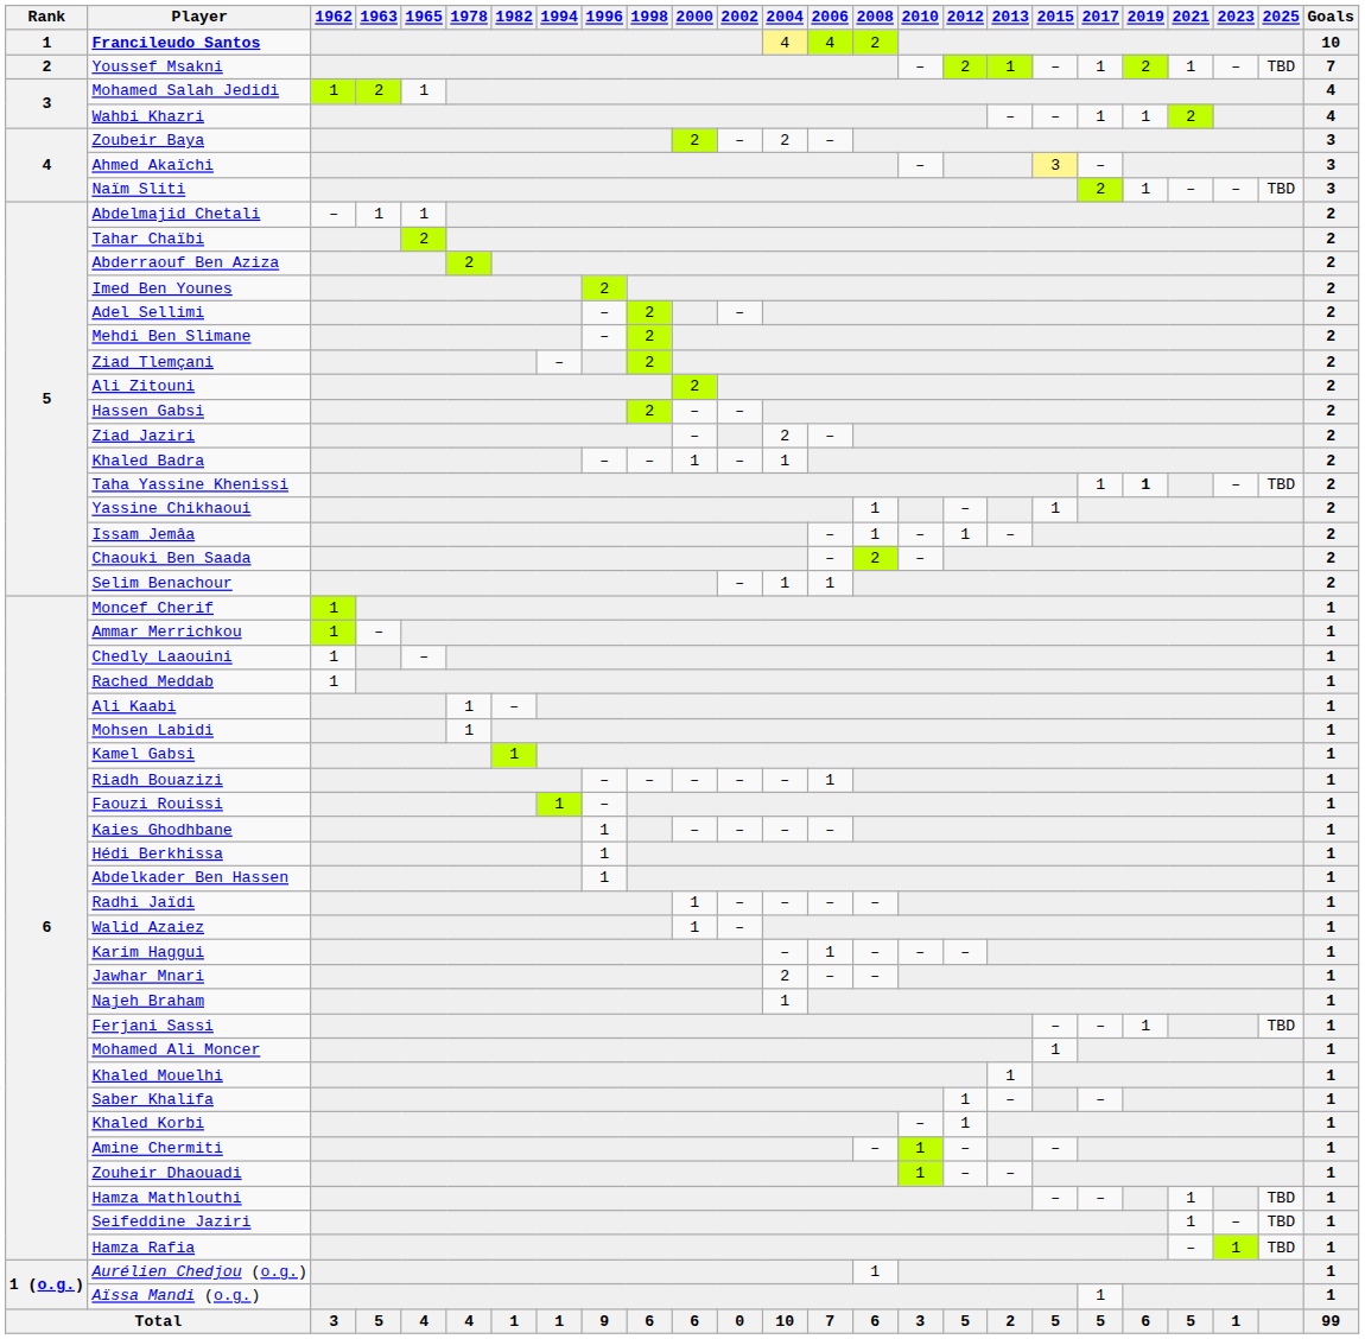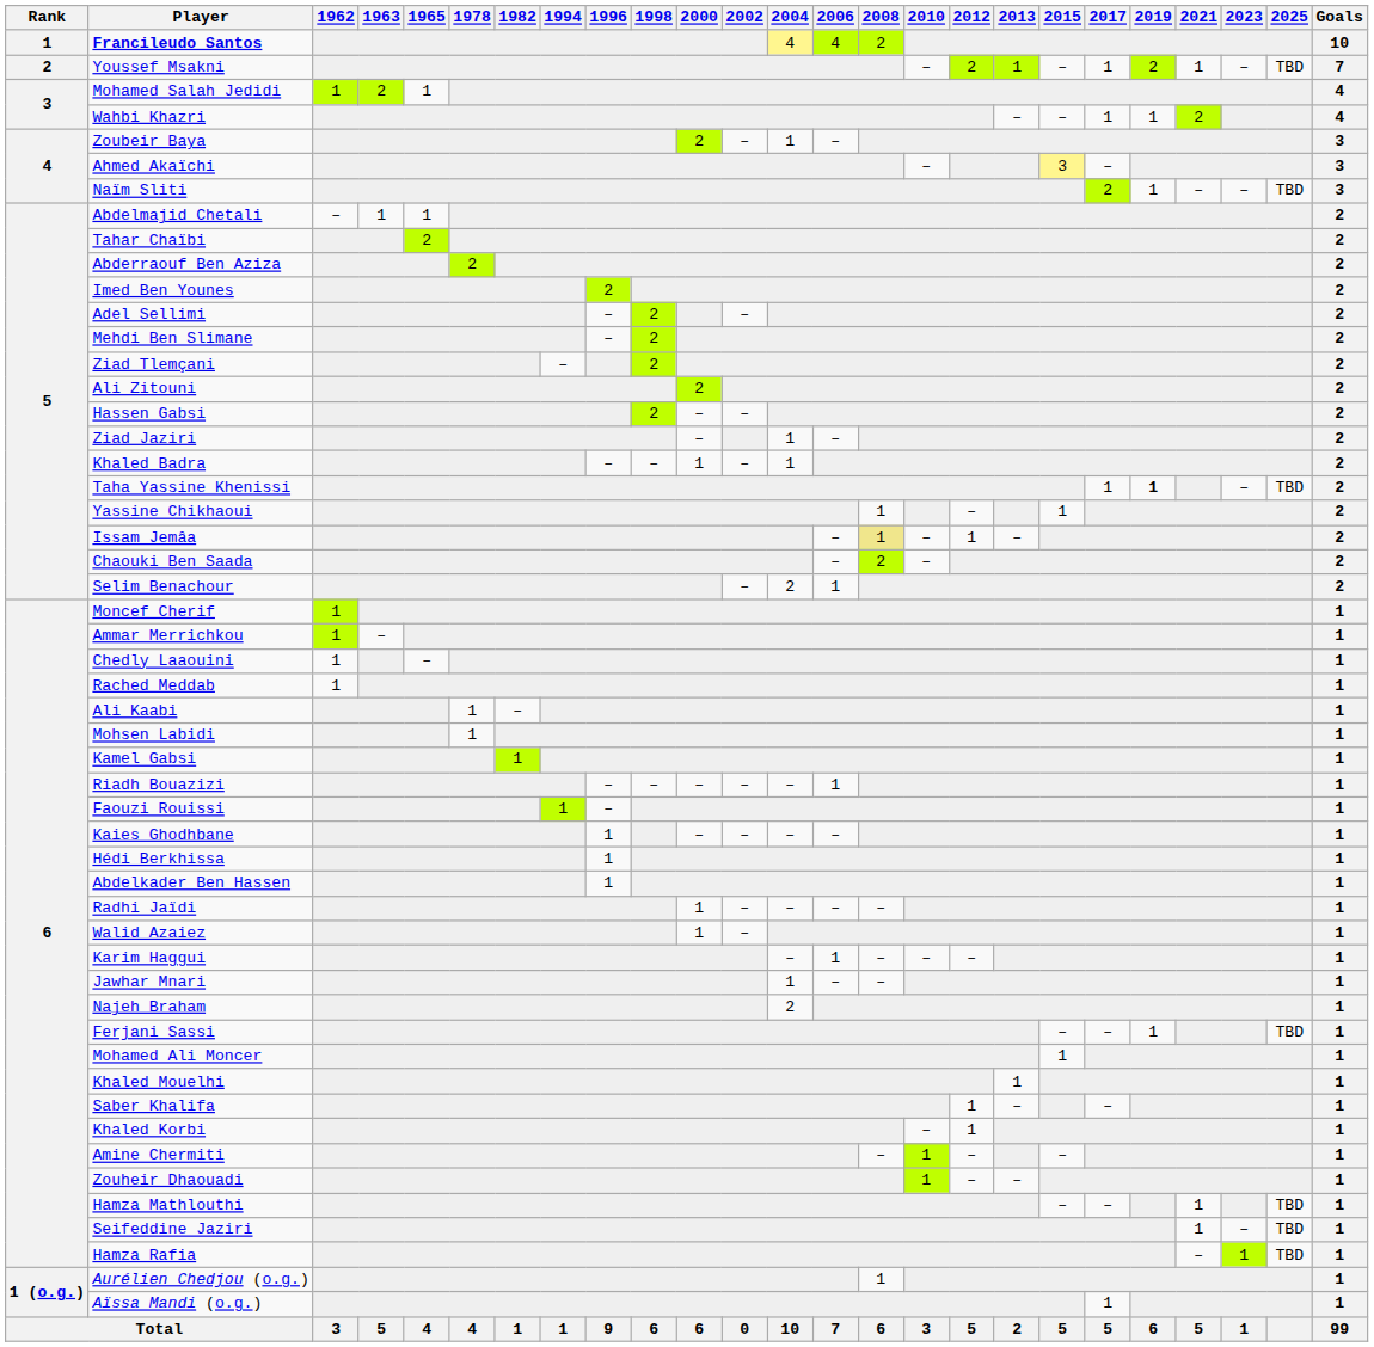 <table class="wikitable" style="text-align:center; font-size:85%">
 <tr>
 <th>Rank</th>
 <th>Player</th>
 <th><a href='#'>1962</a></th>
 <th><a href='#'>1963</a></th>
 <th><a href='#'>1965</a></th>
 <th><a href='#'>1978</a></th>
 <th><a href='#'>1982</a></th>
 <th><a href='#'>1994</a></th>
 <th><a href='#'>1996</a></th>
 <th><a href='#'>1998</a></th>
 <th><a href='#'>2000</a></th>
 <th><a href='#'>2002</a></th>
 <th><a href='#'>2004</a></th>
 <th><a href='#'>2006</a></th>
 <th><a href='#'>2008</a></th>
 <th><a href='#'>2010</a></th>
 <th><a href='#'>2012</a></th>
 <th><a href='#'>2013</a></th>
 <th><a href='#'>2015</a></th>
 <th><a href='#'>2017</a></th>
 <th><a href='#'>2019</a></th>
 <th><a href='#'>2021</a></th>
 <th><a href='#'>2023</a></th>
 <th><a href='#'>2025</a></th>
 <th>Goals</th>
 </tr>
 <tr>
 <th>1</th>
 <td align="left"><strong><a href='#'>Francileudo Santos</a></strong></td>
 <td colspan="10" bgcolor=efefef></td>
 <td bgcolor=fff68f>4</td>
 <td bgcolor=bfff00>4</td>
 <td bgcolor=bfff00>2</td>
 <td colspan="9" bgcolor="efefef"></td>
 <th>10</th>
 </tr>
 <tr>
 <th>2</th>
 <td align="left"><a href='#'>Youssef Msakni</a></td>
 <td colspan="13" bgcolor=efefef></td>
 <td>–</td>
 <td bgcolor=bfff00>2</td>
 <td bgcolor=bfff00>1</td>
 <td>–</td>
 <td>1</td>
 <td bgcolor=bfff00>2</td>
 <td>1</td>
 <td>–</td>
 <td>TBD</td>
 <th>7</th>
 </tr>
 <tr>
 <th rowspan="2" bgcolor=efefef>3</th>
 <td align="left"><a href='#'>Mohamed Salah Jedidi</a></td>
 <td bgcolor=bfff00>1</td>
 <td bgcolor=bfff00>2</td>
 <td>1</td>
 <td colspan="19" bgcolor="efefef"></td>
 <th>4</th>
 </tr>
 <tr>
 <td align="left"><a href='#'>Wahbi Khazri</a></td>
 <td colspan="15" bgcolor=efefef></td>
 <td>–</td>
 <td>–</td>
 <td>1</td>
 <td>1</td>
 <td bgcolor=bfff00>2</td>
 <td colspan="2" bgcolor="efefef"></td>
 <th>4</th>
 </tr>
 <tr>
 <th rowspan="3" bgcolor=efefef>4</th>
 <td align="left"><a href='#'>Zoubeir Baya</a></td>
 <td colspan="8" bgcolor=efefef></td>
 <td bgcolor=bfff00>2</td>
 <td>–</td>
-<td>2</td>
+<td>1</td>
 <td>–</td>
 <td colspan="10" bgcolor="efefef"></td>
 <th>3</th>
 </tr>
 <tr>
 <td align="left"><a href='#'>Ahmed Akaïchi</a></td>
 <td colspan="13" bgcolor=efefef></td>
 <td>–</td>
 <td colspan="2" bgcolor="efefef"></td>
 <td bgcolor="fff68f">3</td>
 <td>–</td>
 <td colspan="4" bgcolor="efefef"></td>
 <th>3</th>
 </tr>
 <tr>
 <td align="left"><a href='#'>Naïm Sliti</a></td>
 <td colspan="17" bgcolor=efefef></td>
 <td bgcolor=bfff00>2</td>
 <td>1</td>
 <td>–</td>
 <td>–</td>
 <td>TBD</td>
 <th>3</th>
 </tr>
 <tr>
 <th rowspan="16" bgcolor=efefef>5</th>
 <td align="left"><a href='#'>Abdelmajid Chetali</a></td>
 <td>–</td>
 <td>1</td>
 <td>1</td>
 <td colspan="19" bgcolor="efefef"></td>
 <th>2</th>
 </tr>
 <tr>
 <td align="left"><a href='#'>Tahar Chaïbi</a></td>
 <td colspan="2" bgcolor=efefef></td>
 <td bgcolor=bfff00>2</td>
 <td colspan="19" bgcolor="efefef"></td>
 <th>2</th>
 </tr>
 <tr>
 <td align="left"><a href='#'>Abderraouf Ben Aziza</a></td>
 <td colspan="3" bgcolor=efefef></td>
 <td bgcolor=bfff00>2</td>
 <td colspan="18" bgcolor="efefef"></td>
 <th>2</th>
 </tr>
 <tr>
 <td align="left"><a href='#'>Imed Ben Younes</a></td>
 <td colspan="6" bgcolor=efefef></td>
 <td bgcolor=bfff00>2</td>
 <td colspan="15" bgcolor="efefef"></td>
 <th>2</th>
 </tr>
 <tr>
 <td align="left"><a href='#'>Adel Sellimi</a></td>
 <td colspan="6" bgcolor=efefef></td>
 <td>–</td>
 <td bgcolor=bfff00>2</td>
 <td bgcolor=efefef></td>
 <td>–</td>
 <td colspan="12" bgcolor="efefef"></td>
 <th>2</th>
 </tr>
 <tr>
 <td align="left"><a href='#'>Mehdi Ben Slimane</a></td>
 <td colspan="6" bgcolor=efefef></td>
 <td>–</td>
 <td bgcolor=bfff00>2</td>
 <td colspan="14" bgcolor="efefef"></td>
 <th>2</th>
 </tr>
 <tr>
 <td align="left"><a href='#'>Ziad Tlemçani</a></td>
 <td colspan="5" bgcolor=efefef></td>
 <td>–</td>
 <td bgcolor=efefef></td>
 <td bgcolor=bfff00>2</td>
 <td colspan="14" bgcolor="efefef"></td>
 <th>2</th>
 </tr>
 <tr>
 <td align="left"><a href='#'>Ali Zitouni</a></td>
 <td colspan="8" bgcolor=efefef></td>
 <td bgcolor=bfff00>2</td>
 <td colspan="13" bgcolor="efefef"></td>
 <th>2</th>
 </tr>
 <tr>
 <td align="left"><a href='#'>Hassen Gabsi</a></td>
 <td colspan="7" bgcolor=efefef></td>
 <td bgcolor=bfff00>2</td>
 <td>–</td>
 <td>–</td>
 <td colspan="12" bgcolor="efefef"></td>
 <th>2</th>
 </tr>
 <tr>
 <td align="left"><a href='#'>Ziad Jaziri</a></td>
 <td colspan="8" bgcolor=efefef></td>
 <td>–</td>
 <td bgcolor=efefef></td>
-<td>2</td>
+<td>1</td>
 <td>–</td>
 <td colspan="10" bgcolor="efefef"></td>
 <th>2</th>
 </tr>
 <tr>
 <td align="left"><a href='#'>Khaled Badra</a></td>
 <td colspan="6" bgcolor=efefef></td>
 <td>–</td>
 <td>–</td>
 <td>1</td>
 <td>–</td>
 <td>1</td>
 <td colspan="11" bgcolor="efefef"></td>
 <th>2</th>
 </tr>
 <tr>
 <td align="left"><a href='#'>Taha Yassine Khenissi</a></td>
 <td colspan="17" bgcolor=efefef></td>
 <td>1</td>
 <td><strong>1</strong></td>
 <td bgcolor=efefef></td>
 <td>–</td>
 <td>TBD</td>
 <th>2</th>
 </tr>
 <tr>
 <td align="left"><a href='#'>Yassine Chikhaoui</a></td>
 <td colspan="12" bgcolor=efefef></td>
 <td>1</td>
 <td bgcolor=efefef></td>
 <td>–</td>
 <td bgcolor=efefef></td>
 <td>1</td>
 <td colspan="5" bgcolor="efefef"></td>
 <th>2</th>
 </tr>
 <tr>
 <td align="left"><a href='#'>Issam Jemâa</a></td>
 <td colspan="11" bgcolor=efefef></td>
 <td>–</td>
-<td>1</td>
+<td style="background: khaki;">1</td>
 <td>–</td>
 <td>1</td>
 <td>–</td>
 <td colspan="6" bgcolor="efefef"></td>
 <th>2</th>
 </tr>
 <tr>
 <td align="left"><a href='#'>Chaouki Ben Saada</a></td>
 <td colspan="11" bgcolor=efefef></td>
 <td>–</td>
 <td bgcolor=bfff00>2</td>
 <td>–</td>
 <td colspan="8" bgcolor="efefef"></td>
 <th>2</th>
 </tr>
 <tr>
 <td align="left"><a href='#'>Selim Benachour</a></td>
 <td colspan="9" bgcolor=efefef></td>
 <td>–</td>
-<td>1</td>
+<td>2</td>
 <td>1</td>
 <td colspan="10" bgcolor="efefef"></td>
 <th>2</th>
 </tr>
 <tr>
 <th rowspan="27" bgcolor="efefef">6</th>
 <td align="left"><a href='#'>Moncef Cherif</a></td>
 <td bgcolor=bfff00>1</td>
 <td colspan="21" bgcolor="efefef"></td>
 <th>1</th>
 </tr>
 <tr>
 <td align="left"><a href='#'>Ammar Merrichkou</a></td>
 <td bgcolor=bfff00>1</td>
 <td>–</td>
 <td colspan="20" bgcolor="efefef"></td>
 <th>1</th>
 </tr>
 <tr>
 <td align="left"><a href='#'>Chedly Laaouini</a></td>
 <td>1</td>
 <td bgcolor=efefef></td>
 <td>–</td>
 <td colspan="19" bgcolor="efefef"></td>
 <th>1</th>
 </tr>
 <tr>
 <td align="left"><a href='#'>Rached Meddab</a></td>
 <td>1</td>
 <td colspan="21" bgcolor="efefef"></td>
 <th>1</th>
 </tr>
 <tr>
 <td align="left"><a href='#'>Ali Kaabi</a></td>
 <td colspan="3" bgcolor=efefef></td>
 <td>1</td>
 <td>–</td>
 <td colspan="17" bgcolor="efefef"></td>
 <th>1</th>
 </tr>
 <tr>
 <td align="left"><a href='#'>Mohsen Labidi</a></td>
 <td colspan="3" bgcolor=efefef></td>
 <td>1</td>
 <td colspan="18" bgcolor="efefef"></td>
 <th>1</th>
 </tr>
 <tr>
 <td align="left"><a href='#'>Kamel Gabsi</a></td>
 <td colspan="4" bgcolor=efefef></td>
 <td bgcolor=bfff00>1</td>
 <td colspan="17" bgcolor="efefef"></td>
 <th>1</th>
 </tr>
 <tr>
 <td align="left"><a href='#'>Riadh Bouazizi</a></td>
 <td colspan="6" bgcolor=efefef></td>
 <td>–</td>
 <td>–</td>
 <td>–</td>
 <td>–</td>
 <td>–</td>
 <td>1</td>
 <td colspan="10" bgcolor="efefef"></td>
 <th>1</th>
 </tr>
 <tr>
 <td align="left"><a href='#'>Faouzi Rouissi</a></td>
 <td colspan="5" bgcolor=efefef></td>
 <td bgcolor=bfff00>1</td>
 <td>–</td>
 <td colspan="15" bgcolor="efefef"></td>
 <th>1</th>
 </tr>
 <tr>
 <td align="left"><a href='#'>Kaies Ghodhbane</a></td>
 <td colspan="6" bgcolor=efefef></td>
 <td>1</td>
 <td bgcolor=efefef></td>
 <td>–</td>
 <td>–</td>
 <td>–</td>
 <td>–</td>
 <td colspan="10" bgcolor="efefef"></td>
 <th>1</th>
 </tr>
 <tr>
 <td align="left"><a href='#'>Hédi Berkhissa</a></td>
 <td colspan="6" bgcolor=efefef></td>
 <td>1</td>
 <td colspan="15" bgcolor="efefef"></td>
 <th>1</th>
 </tr>
 <tr>
 <td align="left"><a href='#'>Abdelkader Ben Hassen</a></td>
 <td colspan="6" bgcolor=efefef></td>
 <td>1</td>
 <td colspan="15" bgcolor="efefef"></td>
 <th>1</th>
 </tr>
 <tr>
 <td align="left"><a href='#'>Radhi Jaïdi</a></td>
 <td colspan="8" bgcolor=efefef></td>
 <td>1</td>
 <td>–</td>
 <td>–</td>
 <td>–</td>
 <td>–</td>
 <td colspan="9" bgcolor="efefef"></td>
 <th>1</th>
 </tr>
 <tr>
 <td align="left"><a href='#'>Walid Azaiez</a></td>
 <td colspan="8" bgcolor=efefef></td>
 <td>1</td>
 <td>–</td>
 <td colspan="12" bgcolor="efefef"></td>
 <th>1</th>
 </tr>
 <tr>
 <td align="left"><a href='#'>Karim Haggui</a></td>
 <td colspan="10" bgcolor=efefef></td>
 <td>–</td>
 <td>1</td>
 <td>–</td>
 <td>–</td>
 <td>–</td>
 <td colspan="7" bgcolor="efefef"></td>
 <th>1</th>
 </tr>
 <tr>
 <td align="left"><a href='#'>Jawhar Mnari</a></td>
 <td colspan="10" bgcolor=efefef></td>
-<td>2</td>
+<td>1</td>
 <td>–</td>
 <td>–</td>
 <td colspan="9" bgcolor="efefef"></td>
 <th>1</th>
 </tr>
 <tr>
 <td align="left"><a href='#'>Najeh Braham</a></td>
 <td colspan="10" bgcolor=efefef></td>
-<td>1</td>
+<td>2</td>
 <td colspan="11" bgcolor="efefef"></td>
 <th>1</th>
 </tr>
 <tr>
 <td align="left"><a href='#'>Ferjani Sassi</a></td>
 <td colspan="16" bgcolor=efefef></td>
 <td>–</td>
 <td>–</td>
 <td>1</td>
 <td colspan="2" bgcolor=efefef></td>
 <td>TBD</td>
 <th>1</th>
 </tr>
 <tr>
 <td align="left"><a href='#'>Mohamed Ali Moncer</a></td>
 <td colspan="16" bgcolor=efefef></td>
 <td>1</td>
 <td colspan="5" bgcolor="efefef"></td>
 <th>1</th>
 </tr>
 <tr>
 <td align="left"><a href='#'>Khaled Mouelhi</a></td>
 <td colspan="15" bgcolor=efefef></td>
 <td>1</td>
 <td colspan="6" bgcolor="efefef"></td>
 <th>1</th>
 </tr>
 <tr>
 <td align="left"><a href='#'>Saber Khalifa</a></td>
 <td colspan="14" bgcolor=efefef></td>
 <td>1</td>
 <td>–</td>
 <td bgcolor=efefef></td>
 <td>–</td>
 <td colspan="4" bgcolor="efefef"></td>
 <th>1</th>
 </tr>
 <tr>
 <td align="left"><a href='#'>Khaled Korbi</a></td>
 <td colspan="13" bgcolor=efefef></td>
 <td>–</td>
 <td>1</td>
 <td colspan="7" bgcolor="efefef"></td>
 <th>1</th>
 </tr>
 <tr>
 <td align="left"><a href='#'>Amine Chermiti</a></td>
 <td colspan="12" bgcolor=efefef></td>
 <td>–</td>
 <td bgcolor=bfff00>1</td>
 <td>–</td>
 <td bgcolor=efefef></td>
 <td>–</td>
 <td colspan="5" bgcolor="efefef"></td>
 <th>1</th>
 </tr>
 <tr>
 <td align="left"><a href='#'>Zouheir Dhaouadi</a></td>
 <td colspan="13" bgcolor=efefef></td>
 <td bgcolor=bfff00>1</td>
 <td>–</td>
 <td>–</td>
 <td colspan="6" bgcolor="efefef"></td>
 <th>1</th>
 </tr>
 <tr>
 <td align="left"><a href='#'>Hamza Mathlouthi</a></td>
 <td colspan="16" bgcolor=efefef></td>
 <td>–</td>
 <td>–</td>
 <td bgcolor=efefef></td>
 <td>1</td>
 <td bgcolor=efefef></td>
 <td>TBD</td>
 <th>1</th>
 </tr>
 <tr>
 <td align="left"><a href='#'>Seifeddine Jaziri</a></td>
 <td colspan="19"bgcolor=efefef></td>
 <td>1</td>
 <td>–</td>
 <td>TBD</td>
 <th>1</th>
 </tr>
 <tr>
 <td align="left"><a href='#'>Hamza Rafia</a></td>
 <td colspan="19"bgcolor=efefef></td>
 <td>–</td>
 <td bgcolor=bfff00>1</td>
 <td>TBD</td>
 <th>1</th>
 </tr>
 <tr>
 <th rowspan="2">1 (<a href='#'>o.g.</a>)</th>
 <td align="left"> <em><a href='#'>Aurélien Chedjou</a></em> (<a href='#'>o.g.</a>)</td>
 <td colspan="12" bgcolor=efefef></td>
 <td>1</td>
 <td colspan="9" bgcolor="efefef"></td>
 <th>1</th>
 </tr>
 <tr>
 <td align="left"> <em><a href='#'>Aïssa Mandi</a></em> (<a href='#'>o.g.</a>)</td>
 <td colspan="17" bgcolor=efefef></td>
 <td>1</td>
 <td colspan="4" bgcolor="efefef"></td>
 <th>1</th>
 </tr>
 <tr>
 <th colspan="2">Total</th>
 <th>3</th>
 <th>5</th>
 <th>4</th>
 <th>4</th>
 <th>1</th>
 <th>1</th>
 <th>9</th>
 <th>6</th>
 <th>6</th>
 <th>0</th>
 <th>10</th>
 <th>7</th>
 <th>6</th>
 <th>3</th>
 <th>5</th>
 <th>2</th>
 <th>5</th>
 <th>5</th>
 <th>6</th>
 <th>5</th>
 <th>1</th>
 <th></th>
 <th>99</th>
 </tr>
 </table>
